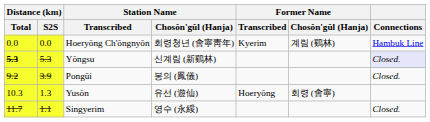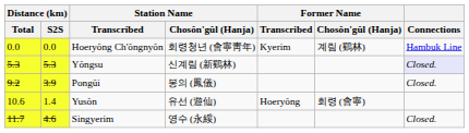 <table class="wikitable" style="font-size:90%;">
 <tr>
 <th colspan="2">Distance (km)</th>
 <th colspan="2">Station Name</th>
 <th colspan="2">Former Name</th>
 <th></th>
 </tr>
 <tr>
 <th>Total</th>
 <th>S2S</th>
 <th>Transcribed</th>
 <th>Chosŏn'gŭl (Hanja)</th>
 <th>Transcribed</th>
 <th>Chosŏn'gŭl (Hanja)</th>
 <th>Connections</th>
 </tr>
 <tr>
 <td bgcolor=#F7FE2E>0.0</td>
 <td bgcolor=#F7FE2E>0.0</td>
 <td>Hoeryŏng Ch'ŏngnyŏn</td>
 <td>회령청년 (會寧靑年)</td>
 <td>Kyerim</td>
 <td>계림 (鷄林)</td>
 <td><a href='#'>Hambuk Line</a></td>
 </tr>
 <tr>
-<td bgcolor=#F7FE2E><strong><del>5.3</del></strong></td>
+<td bgcolor=#F7FE2E><del>5.3</del></td>
 <td bgcolor=#F7FE2E><del>5.3</del></td>
 <td>Yŏngsu</td>
 <td>신계림 (新鷄林)</td>
 <td></td>
 <td></td>
 <td style="background: lavender;"><em>Closed.</em></td>
 </tr>
 <tr>
 <td bgcolor=#F7FE2E><del>9.2</del></td>
 <td bgcolor=#F7FE2E><del>3.9</del></td>
 <td>Pongŭi</td>
 <td>봉의 (鳳儀)</td>
 <td></td>
 <td></td>
 <td><em>Closed.</em></td>
 </tr>
 <tr>
-<td bgcolor=#F7FE2E>10.3</td>
-<td bgcolor=#F7FE2E>1.3</td>
+<td bgcolor=#F7FE2E>10.6</td>
+<td bgcolor=#F7FE2E>1.4</td>
 <td>Yusŏn</td>
 <td>유선 (遊仙)</td>
 <td>Hoeryŏng</td>
 <td>회령 (會寧)</td>
 <td></td>
 </tr>
 <tr>
 <td bgcolor=#F7FE2E><del>11.7</del></td>
-<td bgcolor=#F7FE2E><del>1.1</del></td>
+<td bgcolor=#F7FE2E><del>4.6</del></td>
 <td>Singyerim</td>
 <td>영수 (永綏)</td>
 <td></td>
 <td></td>
 <td><em>Closed.</em></td>
 </tr>
 </table>
